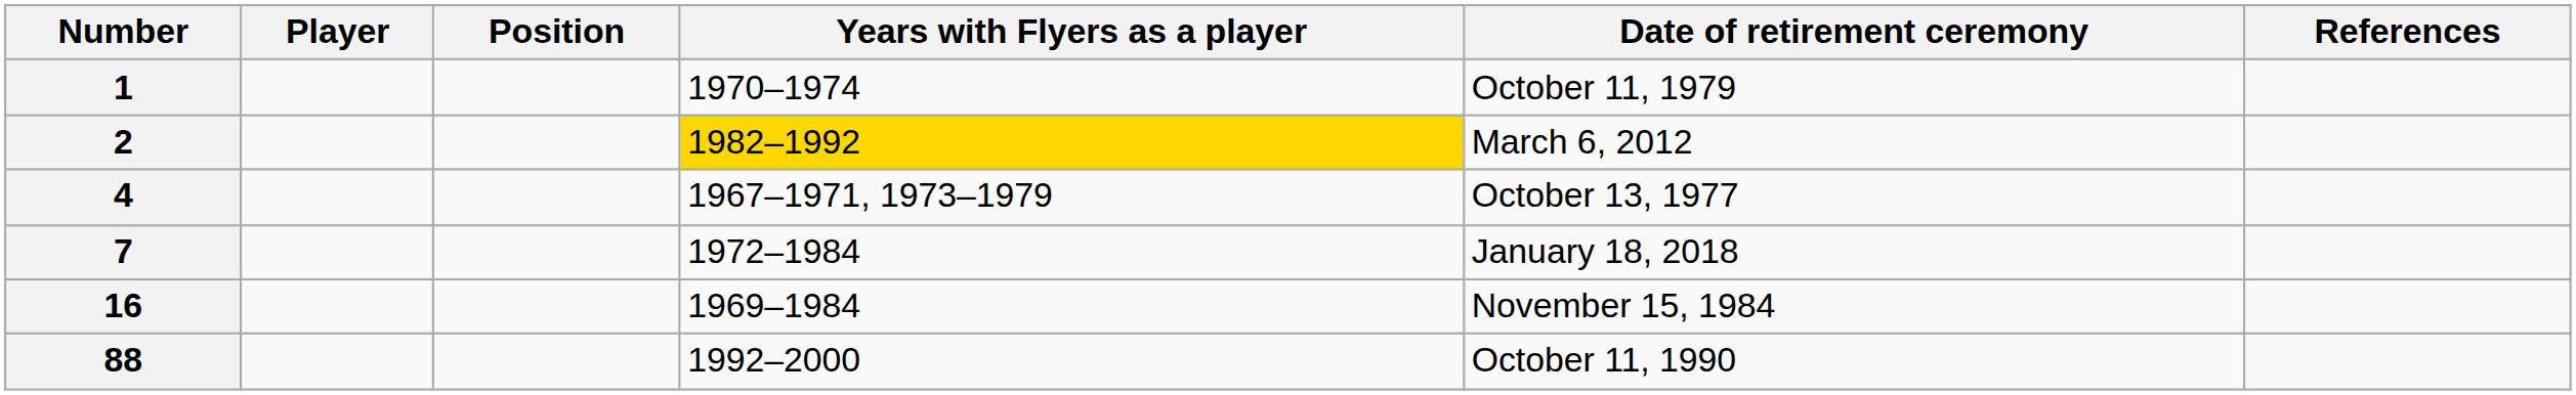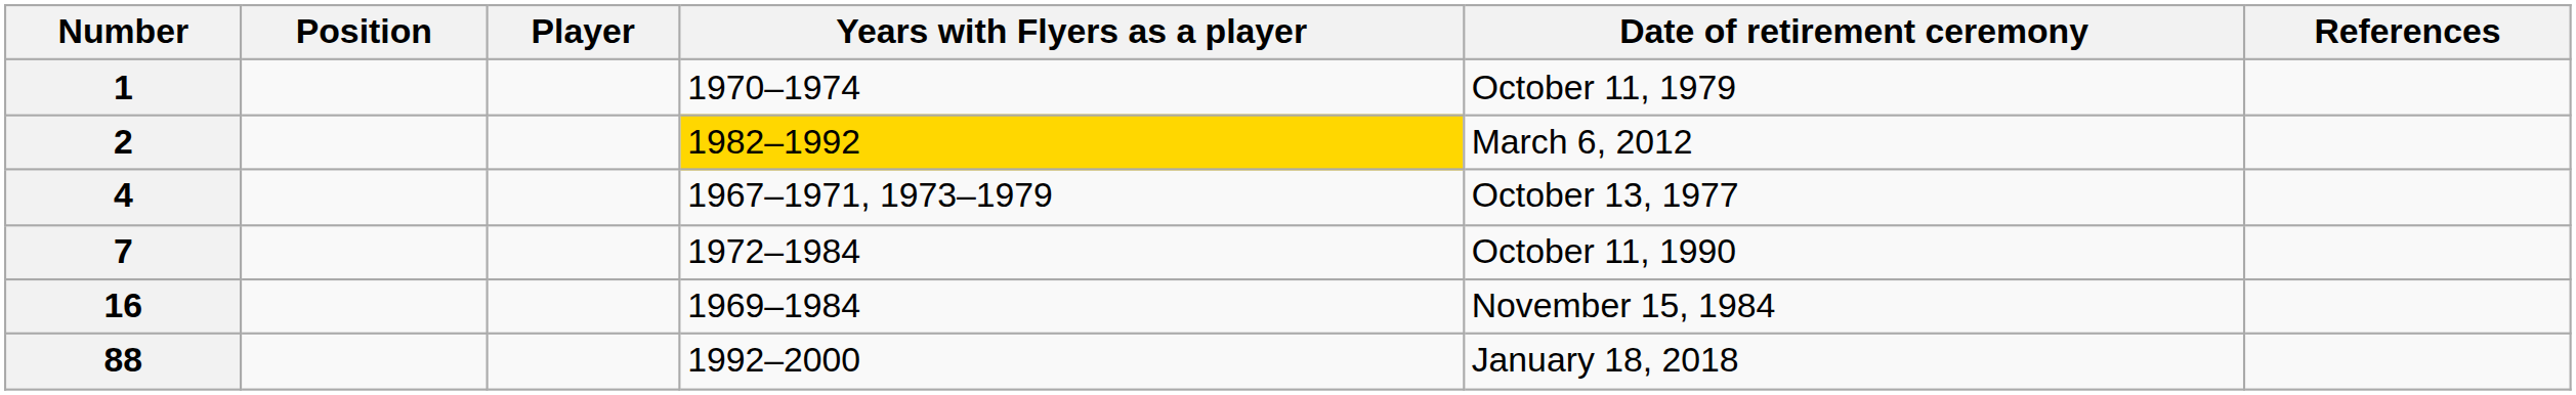 <table class="wikitable sortable" width="75%">
 <tr>
 <th scope="col">Number</th>
+<th scope="col">Position</th>
 <th scope="col">Player</th>
-<th scope="col">Position</th>
 <th scope="col">Years with Flyers as a player</th>
 <th scope="col">Date of retirement ceremony</th>
 <th scope="col" class="unsortable">References</th>
 </tr>
 <tr>
 <th scope="row">1</th>
 <td></td>
 <td></td>
 <td>1970–1974</td>
 <td>October 11, 1979</td>
 <td></td>
 </tr>
 <tr>
 <th scope="row">2</th>
 <td></td>
 <td></td>
 <td style="background: gold;">1982–1992</td>
 <td>March 6, 2012</td>
 <td></td>
 </tr>
 <tr>
 <th scope="row">4</th>
 <td></td>
 <td></td>
 <td>1967–1971, 1973–1979</td>
 <td>October 13, 1977</td>
 <td></td>
 </tr>
 <tr>
 <th scope="row">7</th>
 <td></td>
 <td></td>
 <td>1972–1984</td>
-<td>January 18, 2018</td>
+<td>October 11, 1990</td>
 <td></td>
 </tr>
 <tr>
 <th scope="row">16</th>
 <td></td>
 <td></td>
 <td>1969–1984</td>
 <td>November 15, 1984</td>
 <td></td>
 </tr>
 <tr>
 <th scope="row">88</th>
 <td></td>
 <td></td>
 <td>1992–2000</td>
-<td>October 11, 1990</td>
+<td>January 18, 2018</td>
 <td></td>
 </tr>
 </table>
